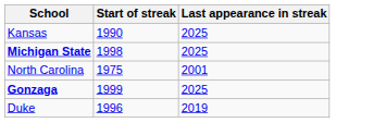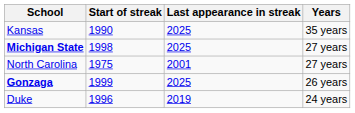 <table class="wikitable sortable">
 <tr>
 <th>School</th>
 <th>Start of streak</th>
 <th>Last appearance in streak</th>
+<th>Years</th>
 </tr>
 <tr>
 <td><a href='#'>Kansas</a></td>
 <td><a href='#'>1990</a></td>
 <td><a href='#'>2025</a></td>
+<td>35 years</td>
 </tr>
 <tr>
 <td><strong><a href='#'>Michigan State</a></strong></td>
 <td><a href='#'>1998</a></td>
 <td><a href='#'>2025</a></td>
+<td>27 years</td>
 </tr>
 <tr>
 <td><a href='#'>North Carolina</a></td>
 <td><a href='#'>1975</a></td>
 <td><a href='#'>2001</a></td>
+<td>27 years</td>
 </tr>
 <tr>
 <td><strong><a href='#'>Gonzaga</a></strong></td>
 <td><a href='#'>1999</a></td>
 <td><a href='#'>2025</a></td>
+<td>26 years</td>
 </tr>
 <tr>
 <td><a href='#'>Duke</a></td>
 <td><a href='#'>1996</a></td>
 <td><a href='#'>2019</a></td>
+<td>24 years</td>
 </tr>
 </table>
